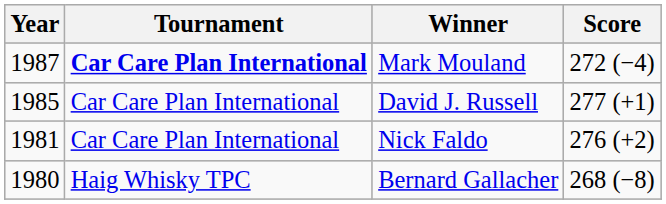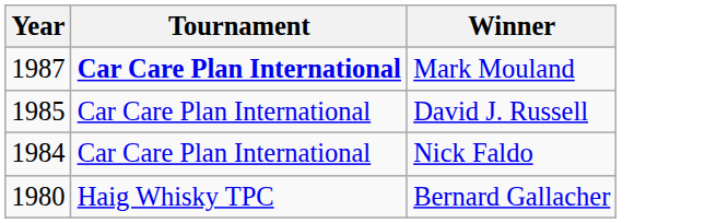 <table class=wikitable>
 <tr>
 <th>Year</th>
 <th>Tournament</th>
 <th>Winner</th>
-<th>Score</th>
 </tr>
 <tr>
 <td>1987</td>
 <td><strong><a href='#'>Car Care Plan International</a></strong></td>
 <td> <a href='#'>Mark Mouland</a></td>
-<td>272 (−4)</td>
 </tr>
 <tr>
 <td>1985</td>
 <td><a href='#'>Car Care Plan International</a></td>
 <td> <a href='#'>David J. Russell</a></td>
-<td>277 (+1)</td>
 </tr>
 <tr>
-<td>1981</td>
+<td>1984</td>
 <td><a href='#'>Car Care Plan International</a></td>
 <td> <a href='#'>Nick Faldo</a></td>
-<td>276 (+2)</td>
 </tr>
 <tr>
 <td>1980</td>
 <td><a href='#'>Haig Whisky TPC</a></td>
 <td> <a href='#'>Bernard Gallacher</a></td>
-<td>268 (−8)</td>
 </tr>
 </table>
